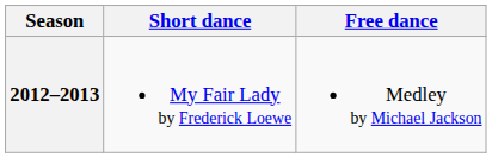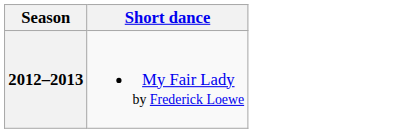 <table class="wikitable" style="text-align:center">
 <tr>
 <th>Season</th>
 <th><a href='#'>Short dance</a></th>
-<th><a href='#'>Free dance</a></th>
 </tr>
 <tr>
 <th>2012–2013 <br> </th>
 <td><br><ul><li><a href='#'>My Fair Lady</a> <br><small> by <a href='#'>Frederick Loewe</a> </small></li></ul></td>
-<td><br><ul><li>Medley <br><small> by <a href='#'>Michael Jackson</a> </small></li></ul></td>
 </tr>
 </table>
